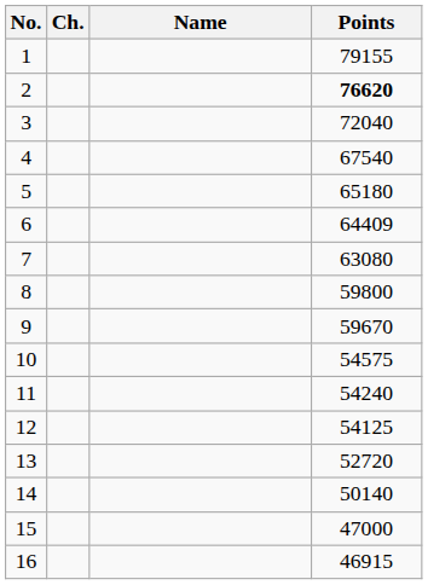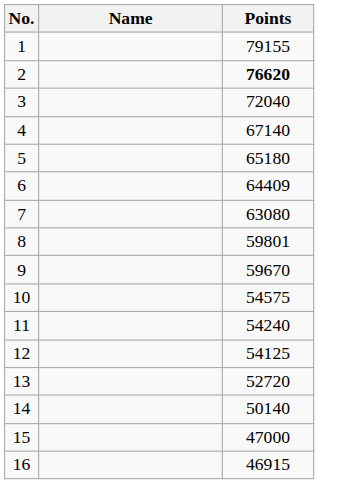 <table class="wikitable" style="text-align: center;">
 <tr>
 <th>No.</th>
-<th>Ch.</th>
 <th align="left"; width=160>Name</th>
 <th width=75>Points</th>
 </tr>
 <tr>
 <td>1</td>
-<td></td>
 <td style="text-align:left;"></td>
 <td>79155</td>
 </tr>
 <tr>
 <td>2</td>
-<td></td>
 <td style="text-align:left;"></td>
 <td><strong>76620</strong></td>
 </tr>
 <tr>
 <td>3</td>
-<td></td>
 <td style="text-align:left;"></td>
 <td>72040</td>
 </tr>
 <tr>
 <td>4</td>
-<td></td>
 <td style="text-align:left;"></td>
-<td>67540</td>
+<td>67140</td>
 </tr>
 <tr>
 <td>5</td>
-<td></td>
 <td style="text-align:left;"></td>
 <td>65180</td>
 </tr>
 <tr>
 <td>6</td>
-<td></td>
 <td style="text-align:left;"></td>
 <td>64409</td>
 </tr>
 <tr>
 <td>7</td>
-<td></td>
 <td style="text-align:left;"></td>
 <td>63080</td>
 </tr>
 <tr>
 <td>8</td>
-<td></td>
 <td style="text-align:left;"></td>
-<td>59800</td>
+<td>59801</td>
 </tr>
 <tr>
 <td>9</td>
-<td></td>
 <td style="text-align:left;"></td>
 <td>59670</td>
 </tr>
 <tr>
 <td>10</td>
-<td></td>
 <td style="text-align:left;"></td>
 <td>54575</td>
 </tr>
 <tr>
 <td>11</td>
-<td></td>
 <td style="text-align:left;"></td>
 <td>54240</td>
 </tr>
 <tr>
 <td>12</td>
-<td></td>
 <td style="text-align:left;"></td>
 <td>54125</td>
 </tr>
 <tr>
 <td>13</td>
-<td></td>
 <td style="text-align:left;"></td>
 <td>52720</td>
 </tr>
 <tr>
 <td>14</td>
-<td></td>
 <td style="text-align:left;"></td>
 <td>50140</td>
 </tr>
 <tr>
 <td>15</td>
-<td></td>
 <td style="text-align:left;"></td>
 <td>47000</td>
 </tr>
 <tr>
 <td>16</td>
-<td></td>
 <td style="text-align:left;"></td>
 <td>46915</td>
 </tr>
 </table>
